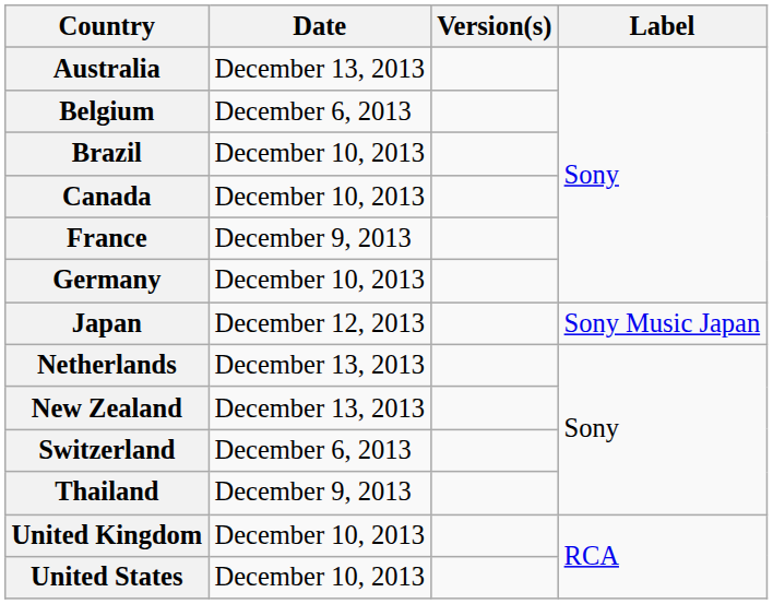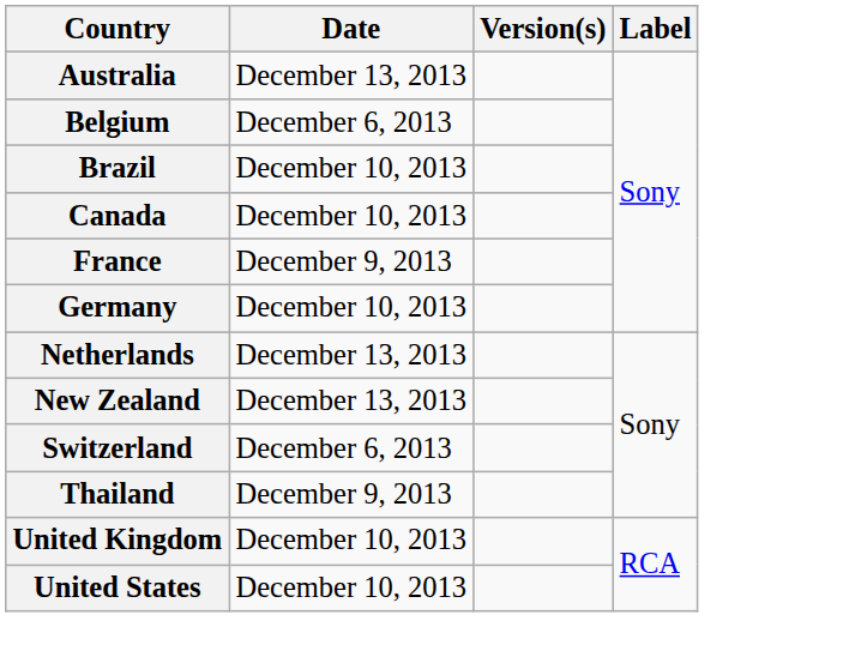 <table class="wikitable plainrowheaders">
 <tr>
 <th scope="col">Country</th>
 <th scope="col">Date</th>
 <th scope="col">Version(s)</th>
 <th scope="col">Label</th>
 </tr>
 <tr>
 <th scope="row">Australia</th>
 <td>December 13, 2013</td>
 <td></td>
 <td rowspan="6"><a href='#'>Sony</a></td>
 </tr>
 <tr>
 <th scope="row">Belgium</th>
 <td>December 6, 2013</td>
 <td></td>
 </tr>
 <tr>
 <th scope="row">Brazil</th>
 <td>December 10, 2013</td>
 <td></td>
 </tr>
 <tr>
 <th scope="row">Canada</th>
 <td>December 10, 2013</td>
 <td></td>
 </tr>
 <tr>
 <th scope="row">France</th>
 <td>December 9, 2013</td>
 <td></td>
 </tr>
 <tr>
 <th scope="row">Germany</th>
 <td>December 10, 2013</td>
 <td></td>
 </tr>
 <tr>
-<th scope="row">Japan</th>
-<td>December 12, 2013</td>
-<td></td>
-<td><a href='#'>Sony Music Japan</a></td>
-</tr>
-<tr>
 <th scope="row">Netherlands</th>
 <td>December 13, 2013</td>
 <td></td>
 <td rowspan="4">Sony</td>
 </tr>
 <tr>
 <th scope="row">New Zealand</th>
 <td>December 13, 2013</td>
 <td></td>
 </tr>
 <tr>
 <th scope="row">Switzerland</th>
 <td>December 6, 2013</td>
 <td></td>
 </tr>
 <tr>
 <th scope="row">Thailand</th>
 <td>December 9, 2013</td>
 <td></td>
 </tr>
 <tr>
 <th scope="row">United Kingdom</th>
 <td>December 10, 2013</td>
 <td></td>
 <td rowspan="2"><a href='#'>RCA</a></td>
 </tr>
 <tr>
 <th scope="row">United States</th>
 <td>December 10, 2013</td>
 <td></td>
 </tr>
 </table>
